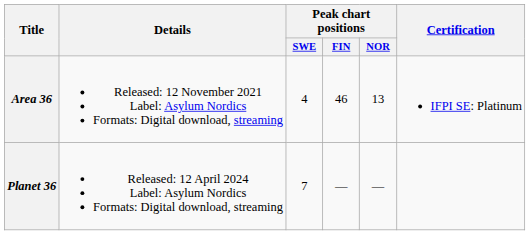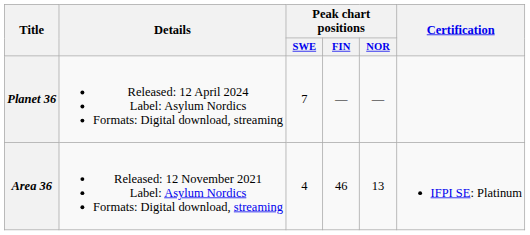 <table class="wikitable plainrowheaders" style="text-align:center;">
 <tr>
 <th scope="col" rowspan="2">Title</th>
 <th scope="col" rowspan="2">Details</th>
 <th scope="col" colspan="3">Peak chart positions</th>
 <th scope="col" rowspan="2"><a href='#'>Certification</a></th>
 </tr>
 <tr>
 <th scope="col" style="width:3em;font-size:85%;"><a href='#'>SWE</a><br></th>
 <th scope="col" style="width:3em;font-size:85%;"><a href='#'>FIN</a><br></th>
 <th scope="col" style="width:3em;font-size:85%;"><a href='#'>NOR</a><br></th>
 </tr>
 <tr>
+<th scope="row"><em>Planet 36</em></th>
+<td><br><ul><li>Released: 12 April 2024</li><li>Label: Asylum Nordics</li><li>Formats: Digital download, streaming</li></ul></td>
+<td>7</td>
+<td>—</td>
+<td>—</td>
+<td></td>
+</tr>
+<tr>
 <th scope="row"><em>Area 36</em></th>
 <td><br><ul><li>Released: 12 November 2021</li><li>Label: <a href='#'>Asylum Nordics</a></li><li>Formats: Digital download, <a href='#'>streaming</a></li></ul></td>
 <td>4</td>
 <td>46</td>
 <td>13</td>
 <td><br><ul><li><a href='#'>IFPI SE</a>: Platinum</li></ul></td>
 </tr>
-<tr>
-<th scope="row"><em>Planet 36</em></th>
-<td><br><ul><li>Released: 12 April 2024</li><li>Label: Asylum Nordics</li><li>Formats: Digital download, streaming</li></ul></td>
-<td>7</td>
-<td>—</td>
-<td>—</td>
-<td></td>
-</tr>
 </table>
